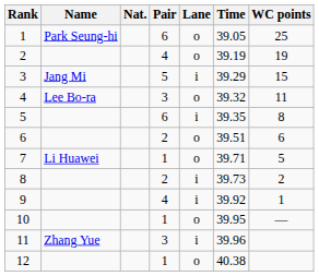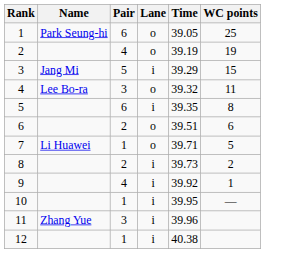 <table class="wikitable sortable" style="text-align:center">
 <tr>
 <th>Rank</th>
 <th>Name</th>
-<th>Nat.</th>
 <th>Pair</th>
 <th>Lane</th>
 <th>Time</th>
 <th>WC points</th>
 </tr>
 <tr>
 <td>1</td>
 <td align=left><a href='#'>Park Seung-hi</a></td>
-<td></td>
 <td>6</td>
 <td>o</td>
 <td>39.05</td>
 <td>25</td>
 </tr>
 <tr>
 <td>2</td>
 <td align=left></td>
-<td></td>
 <td>4</td>
 <td>o</td>
 <td>39.19</td>
 <td>19</td>
 </tr>
 <tr>
 <td>3</td>
 <td align=left><a href='#'>Jang Mi</a></td>
-<td></td>
 <td>5</td>
 <td>i</td>
 <td>39.29</td>
 <td>15</td>
 </tr>
 <tr>
 <td>4</td>
 <td align=left><a href='#'>Lee Bo-ra</a></td>
-<td></td>
 <td>3</td>
 <td>o</td>
 <td>39.32</td>
 <td>11</td>
 </tr>
 <tr>
 <td>5</td>
 <td align=left></td>
-<td></td>
 <td>6</td>
 <td>i</td>
 <td>39.35</td>
 <td>8</td>
 </tr>
 <tr>
 <td>6</td>
 <td align=left></td>
-<td></td>
 <td>2</td>
 <td>o</td>
 <td>39.51</td>
 <td>6</td>
 </tr>
 <tr>
 <td>7</td>
 <td align=left><a href='#'>Li Huawei</a></td>
-<td></td>
 <td>1</td>
 <td>o</td>
 <td>39.71</td>
 <td>5</td>
 </tr>
 <tr>
 <td>8</td>
 <td align=left></td>
-<td></td>
 <td>2</td>
 <td>i</td>
 <td>39.73</td>
 <td>2</td>
 </tr>
 <tr>
 <td>9</td>
 <td align=left></td>
-<td></td>
 <td>4</td>
 <td>i</td>
 <td>39.92</td>
 <td>1</td>
 </tr>
 <tr>
 <td>10</td>
 <td align=left></td>
-<td></td>
 <td>1</td>
-<td>o</td>
+<td>i</td>
 <td>39.95</td>
 <td>—</td>
 </tr>
 <tr>
 <td>11</td>
 <td align=left><a href='#'>Zhang Yue</a></td>
-<td></td>
 <td>3</td>
 <td>i</td>
 <td>39.96</td>
 <td></td>
 </tr>
 <tr>
 <td>12</td>
 <td align=left></td>
-<td></td>
 <td>1</td>
-<td>o</td>
+<td>i</td>
 <td>40.38</td>
 <td></td>
 </tr>
 </table>
